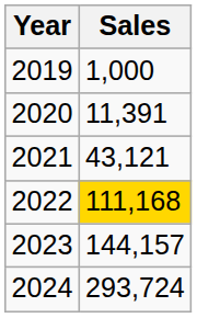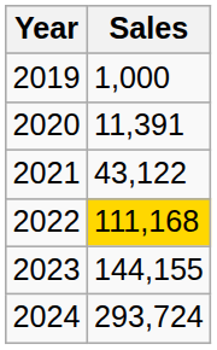 <table class="wikitable">
 <tr>
 <th>Year</th>
 <th>Sales</th>
 </tr>
 <tr>
 <td>2019</td>
 <td>1,000</td>
 </tr>
 <tr>
 <td>2020</td>
 <td>11,391</td>
 </tr>
 <tr>
 <td>2021</td>
-<td>43,121</td>
+<td>43,122</td>
 </tr>
 <tr>
 <td>2022</td>
 <td style="background: gold;">111,168</td>
 </tr>
 <tr>
 <td>2023</td>
-<td>144,157</td>
+<td>144,155</td>
 </tr>
 <tr>
 <td>2024</td>
 <td>293,724</td>
 </tr>
 </table>
